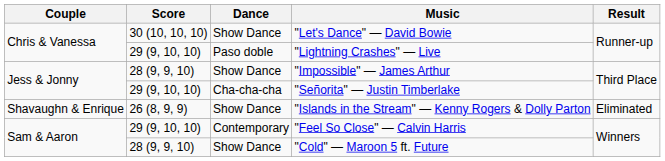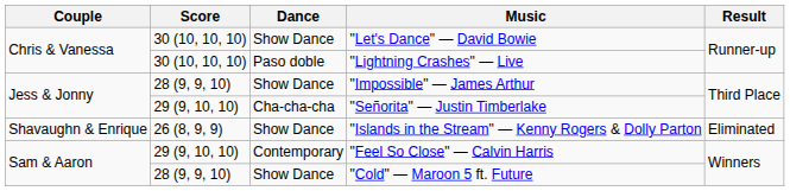 <table class="wikitable sortable">
 <tr>
 <th rowspan="1">Couple</th>
 <th colspan="1">Score</th>
 <th rowspan="1">Dance</th>
 <th rowspan="1">Music</th>
 <th rowspan="1">Result</th>
 </tr>
 <tr>
 <td rowspan=2>Chris & Vanessa</td>
 <td>30 (10, 10, 10)</td>
 <td>Show Dance</td>
 <td>"<a href='#'>Let's Dance</a>" — <a href='#'>David Bowie</a></td>
 <td rowspan=2>Runner-up</td>
 </tr>
 <tr>
-<td>29 (9, 10, 10)</td>
+<td>30 (10, 10, 10)</td>
 <td>Paso doble</td>
 <td>"<a href='#'>Lightning Crashes</a>" — <a href='#'>Live</a></td>
 </tr>
 <tr>
 <td rowspan=2>Jess & Jonny</td>
 <td>28 (9, 9, 10)</td>
 <td>Show Dance</td>
 <td>"<a href='#'>Impossible</a>" — <a href='#'>James Arthur</a></td>
 <td rowspan=2>Third Place</td>
 </tr>
 <tr>
 <td>29 (9, 10, 10)</td>
 <td>Cha-cha-cha</td>
 <td>"<a href='#'>Señorita</a>" — <a href='#'>Justin Timberlake</a></td>
 </tr>
 <tr>
 <td>Shavaughn & Enrique</td>
 <td>26 (8, 9, 9)</td>
 <td>Show Dance</td>
 <td>"<a href='#'>Islands in the Stream</a>" — <a href='#'>Kenny Rogers</a> & <a href='#'>Dolly Parton</a></td>
 <td>Eliminated</td>
 </tr>
 <tr>
 <td rowspan=2>Sam & Aaron</td>
 <td>29 (9, 10, 10)</td>
 <td>Contemporary</td>
 <td>"<a href='#'>Feel So Close</a>" — <a href='#'>Calvin Harris</a></td>
 <td rowspan=2>Winners</td>
 </tr>
 <tr>
 <td>28 (9, 9, 10)</td>
 <td>Show Dance</td>
 <td>"<a href='#'>Cold</a>" — <a href='#'>Maroon 5</a> ft. <a href='#'>Future</a></td>
 </tr>
 </table>
